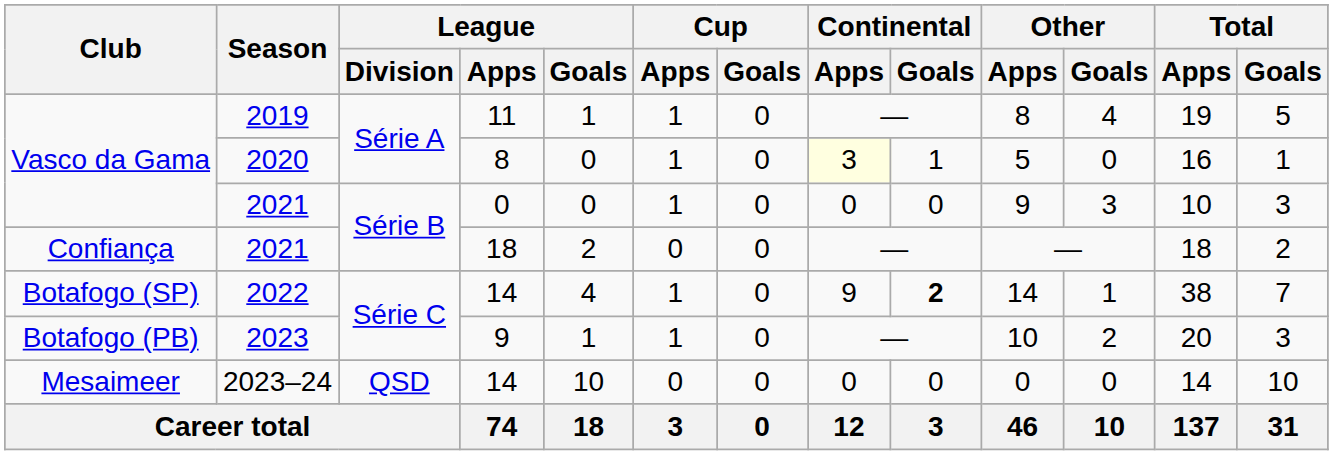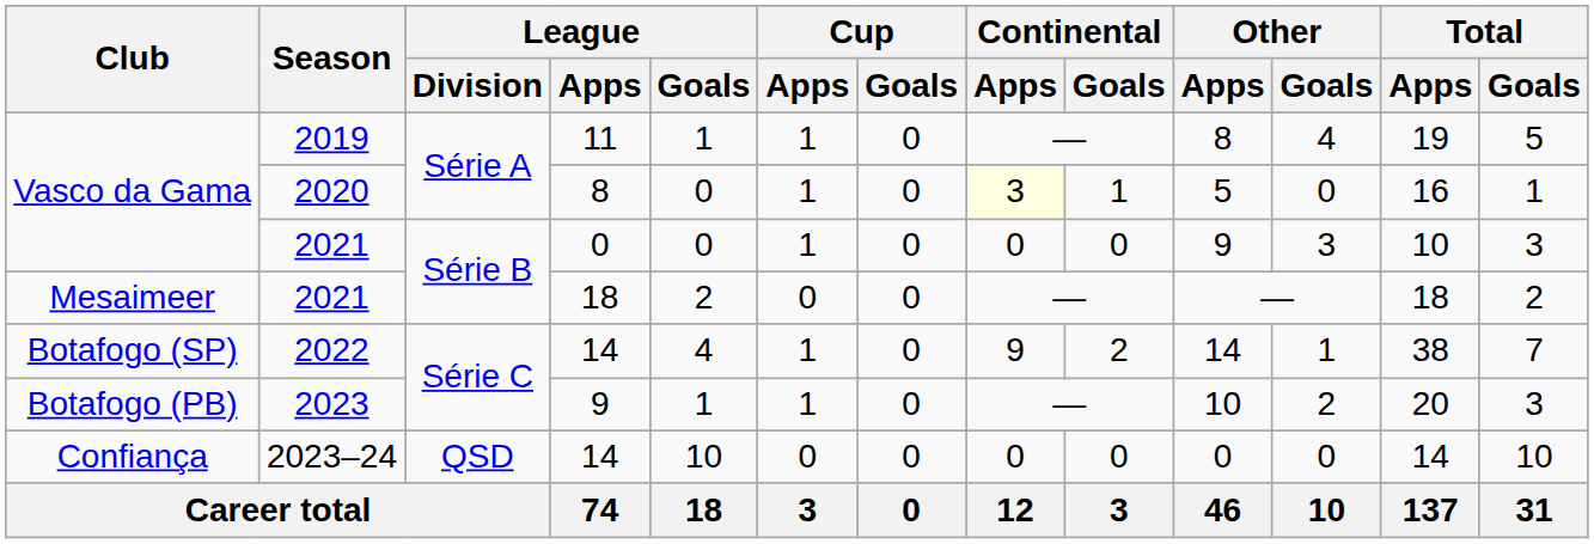 <table class="wikitable" style="text-align: center;">
 <tr>
 <th rowspan="2">Club</th>
 <th rowspan="2">Season</th>
 <th colspan="3">League</th>
 <th colspan="2">Cup</th>
 <th colspan="2">Continental</th>
 <th colspan="2">Other</th>
 <th colspan="2">Total</th>
 </tr>
 <tr>
 <th>Division</th>
 <th>Apps</th>
 <th>Goals</th>
 <th>Apps</th>
 <th>Goals</th>
 <th>Apps</th>
 <th>Goals</th>
 <th>Apps</th>
 <th>Goals</th>
 <th>Apps</th>
 <th>Goals</th>
 </tr>
 <tr>
 <td rowspan="3" valign="center"><a href='#'>Vasco da Gama</a></td>
 <td><a href='#'>2019</a></td>
 <td rowspan="2" valign="center"><a href='#'>Série A</a></td>
 <td>11</td>
 <td>1</td>
 <td>1</td>
 <td>0</td>
 <td colspan="2">—</td>
 <td>8</td>
 <td>4</td>
 <td>19</td>
 <td>5</td>
 </tr>
 <tr>
 <td><a href='#'>2020</a></td>
 <td>8</td>
 <td>0</td>
 <td>1</td>
 <td>0</td>
 <td style="background: lightyellow;">3</td>
 <td>1</td>
 <td>5</td>
 <td>0</td>
 <td>16</td>
 <td>1</td>
 </tr>
 <tr>
 <td><a href='#'>2021</a></td>
 <td rowspan="2"><a href='#'>Série B</a></td>
 <td>0</td>
 <td>0</td>
 <td>1</td>
 <td>0</td>
 <td>0</td>
 <td>0</td>
 <td>9</td>
 <td>3</td>
 <td>10</td>
 <td>3</td>
 </tr>
 <tr>
-<td><a href='#'>Confiança</a></td>
+<td><a href='#'>Mesaimeer</a></td>
 <td><a href='#'>2021</a></td>
 <td>18</td>
 <td>2</td>
 <td>0</td>
 <td>0</td>
 <td colspan="2">—</td>
 <td colspan="2">—</td>
 <td>18</td>
 <td>2</td>
 </tr>
 <tr>
 <td><a href='#'>Botafogo (SP)</a></td>
 <td><a href='#'>2022</a></td>
 <td rowspan="2"><a href='#'>Série C</a></td>
 <td>14</td>
 <td>4</td>
 <td>1</td>
 <td>0</td>
 <td>9</td>
-<td><strong>2</strong></td>
+<td>2</td>
 <td>14</td>
 <td>1</td>
 <td>38</td>
 <td>7</td>
 </tr>
 <tr>
 <td><a href='#'>Botafogo (PB)</a></td>
 <td><a href='#'>2023</a></td>
 <td>9</td>
 <td>1</td>
 <td>1</td>
 <td>0</td>
 <td colspan="2">—</td>
 <td>10</td>
 <td>2</td>
 <td>20</td>
 <td>3</td>
 </tr>
 <tr>
-<td><a href='#'>Mesaimeer</a></td>
+<td><a href='#'>Confiança</a></td>
 <td>2023–24</td>
 <td><a href='#'>QSD</a></td>
 <td>14</td>
 <td>10</td>
 <td>0</td>
 <td>0</td>
 <td>0</td>
 <td>0</td>
 <td>0</td>
 <td>0</td>
 <td>14</td>
 <td>10</td>
 </tr>
 <tr>
 <th colspan="3"><strong>Career total</strong></th>
 <th>74</th>
 <th>18</th>
 <th>3</th>
 <th>0</th>
 <th>12</th>
 <th>3</th>
 <th>46</th>
 <th>10</th>
 <th>137</th>
 <th>31</th>
 </tr>
 </table>
